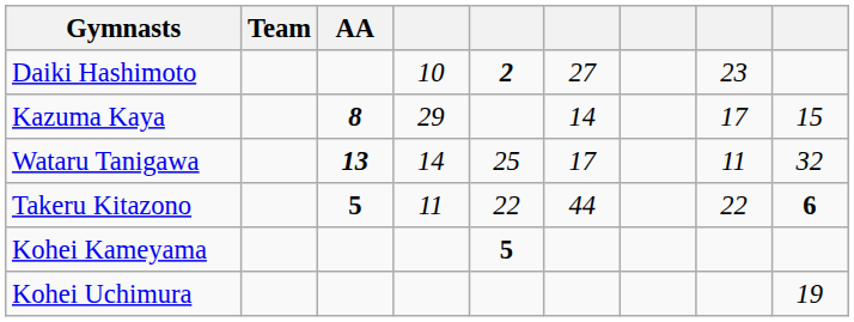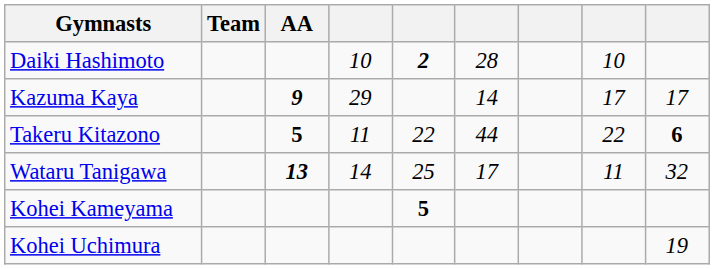 <table class="wikitable sortable collapsible autocollapse plainrowheaders" style="text-align:center; font-size:95%;">
 <tr>
 <th width=28% class=unsortable>Gymnasts</th>
 <th width=9% class=unsortable>Team</th>
 <th width=9% class=unsortable>AA</th>
 <th width=9% class=unsortable></th>
 <th width=9% class=unsortable></th>
 <th width=9% class=unsortable></th>
 <th width=9% class=unsortable></th>
 <th width=9% class=unsortable></th>
 <th width=9% class=unsortable></th>
 </tr>
 <tr>
 <td align=left><a href='#'>Daiki Hashimoto</a></td>
 <td></td>
 <td></td>
 <td><em>10</em></td>
 <td><strong><em>2</em></strong></td>
-<td><em>27</em></td>
+<td><em>28</em></td>
 <td></td>
-<td><em>23</em></td>
+<td><em>10</em></td>
 <td></td>
 </tr>
 <tr>
 <td align=left><a href='#'>Kazuma Kaya</a></td>
 <td></td>
-<td><strong><em>8</em></strong></td>
+<td><strong><em>9</em></strong></td>
 <td><em>29</em></td>
 <td></td>
 <td><em>14</em></td>
 <td></td>
 <td><em>17</em></td>
-<td><em>15</em></td>
+<td><em>17</em></td>
+</tr>
+<tr>
+<td align=left><a href='#'>Takeru Kitazono</a></td>
+<td></td>
+<td><strong>5</strong></td>
+<td><em>11</em></td>
+<td><em>22</em></td>
+<td><em>44</em></td>
+<td></td>
+<td><em>22</em></td>
+<td><strong>6</strong></td>
 </tr>
 <tr>
 <td align=left><a href='#'>Wataru Tanigawa</a></td>
 <td></td>
 <td><strong><em>13</em></strong></td>
 <td><em>14</em></td>
 <td><em>25</em></td>
 <td><em>17</em></td>
 <td></td>
 <td><em>11</em></td>
 <td><em>32</em></td>
-</tr>
-<tr>
-<td align=left><a href='#'>Takeru Kitazono</a></td>
-<td></td>
-<td><strong>5</strong></td>
-<td><em>11</em></td>
-<td><em>22</em></td>
-<td><em>44</em></td>
-<td></td>
-<td><em>22</em></td>
-<td><strong>6</strong></td>
 </tr>
 <tr>
 <td align=left><a href='#'>Kohei Kameyama</a></td>
 <td></td>
 <td></td>
 <td></td>
 <td><strong>5</strong></td>
 <td></td>
 <td></td>
 <td></td>
 <td></td>
 </tr>
 <tr>
 <td align=left><a href='#'>Kohei Uchimura</a></td>
 <td></td>
 <td></td>
 <td></td>
 <td></td>
 <td></td>
 <td></td>
 <td></td>
 <td><em>19</em></td>
 </tr>
 </table>
